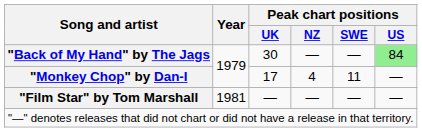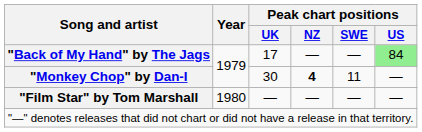 <table class="wikitable plainrowheaders" border="1">
 <tr>
 <th scope="col" rowspan="2">Song and artist</th>
 <th scope="col" rowspan="2">Year</th>
 <th scope="col" colspan="4">Peak chart positions</th>
 </tr>
 <tr>
 <th scope="col" style="width:3em;font-size:90%"><a href='#'>UK</a><br></th>
 <th scope="col" style="width:3em;font-size:90%"><a href='#'>NZ</a><br></th>
 <th scope="col" style="width:3em;font-size:90%"><a href='#'>SWE</a><br></th>
 <th scope="col" style="width:3em;font-size:90%"><a href='#'>US</a><br></th>
 </tr>
 <tr>
 <th scope="row">"<a href='#'>Back of My Hand</a>" by <a href='#'>The Jags</a></th>
 <td rowspan="2">1979</td>
-<td align=center>30</td>
+<td align=center>17</td>
 <td align=center>—</td>
 <td align=center>—</td>
 <td align=center style="background: lightgreen;">84</td>
 </tr>
 <tr>
 <th scope="row">"<a href='#'>Monkey Chop</a>" by <a href='#'>Dan-I</a></th>
-<td align=center>17</td>
-<td align=center>4</td>
+<td align=center>30</td>
+<td align=center><strong>4</strong></td>
 <td align=center>11</td>
 <td align=center>—</td>
 </tr>
 <tr>
 <th scope="row">"Film Star" by Tom Marshall</th>
-<td>1981</td>
+<td>1980</td>
 <td align=center>—</td>
 <td align=center>—</td>
 <td align=center>—</td>
 <td align=center>—</td>
 </tr>
 <tr>
 <td colspan="18" style="text-align:center; font-size:85%">"—" denotes releases that did not chart or did not have a release in that territory.</td>
 </tr>
 </table>
